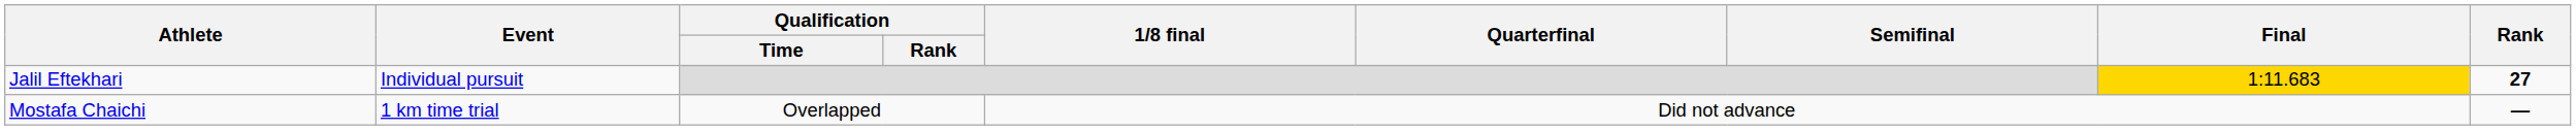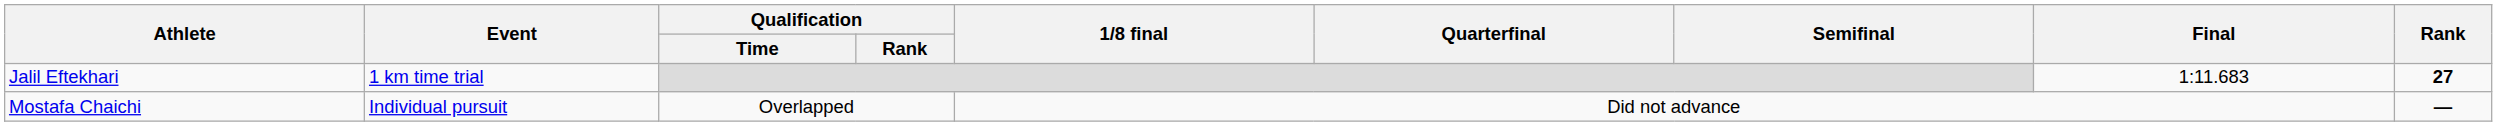 <table class="wikitable" width="98%" style="text-align:center; font-size:90%">
 <tr>
 <th rowspan="2" width="11%">Athlete</th>
 <th rowspan="2" width="9%">Event</th>
 <th colspan="2">Qualification</th>
 <th rowspan="2" width="11%">1/8 final</th>
 <th rowspan="2" width="11%">Quarterfinal</th>
 <th rowspan="2" width="11%">Semifinal</th>
 <th rowspan="2" width="11%">Final</th>
 <th rowspan="2" width="3%">Rank</th>
 </tr>
 <tr>
 <th width="6%">Time</th>
 <th width="3%">Rank</th>
 </tr>
 <tr>
 <td align="left"><a href='#'>Jalil Eftekhari</a></td>
-<td align="left"><a href='#'>Individual pursuit</a></td>
+<td align="left"><a href='#'>1 km time trial</a></td>
 <td colspan=5 bgcolor=#DCDCDC></td>
-<td style="background: gold;">1:11.683</td>
+<td>1:11.683</td>
 <td><strong>27</strong></td>
 </tr>
 <tr>
 <td align="left"><a href='#'>Mostafa Chaichi</a></td>
-<td align="left"><a href='#'>1 km time trial</a></td>
+<td align="left"><a href='#'>Individual pursuit</a></td>
 <td colspan=2>Overlapped</td>
 <td colspan=4>Did not advance</td>
 <td><strong>—</strong></td>
 </tr>
 </table>
